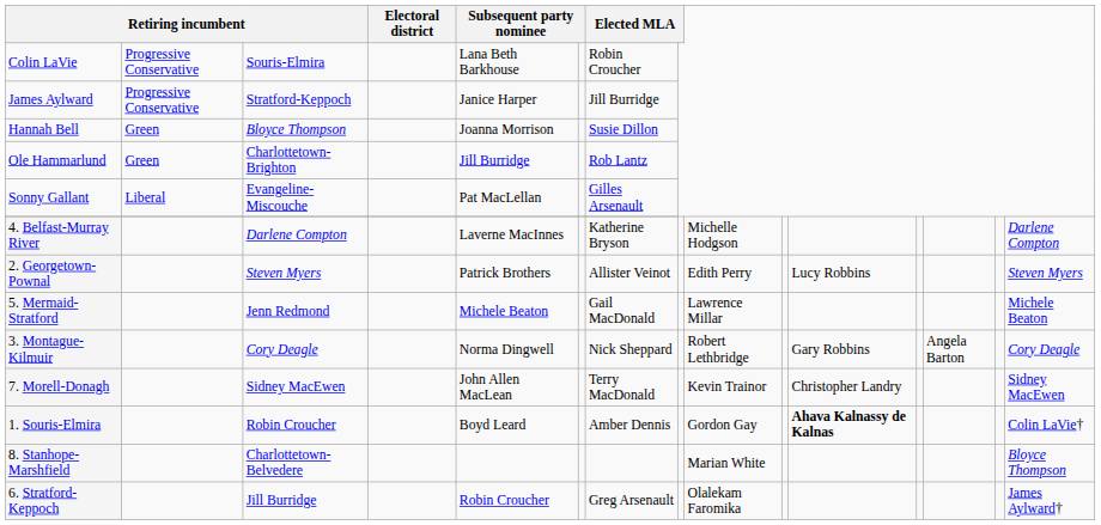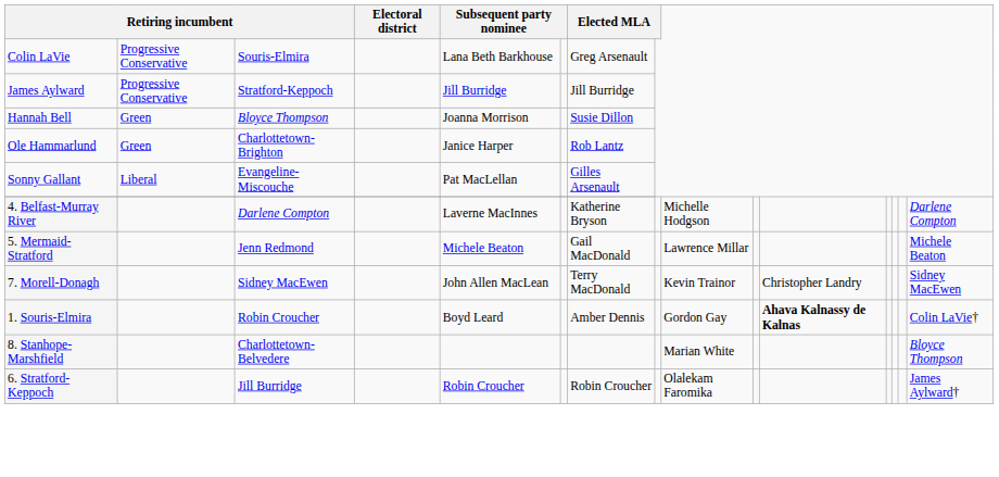 <table class="wikitable">
 <tr>
 <th colspan="3">Retiring incumbent</th>
 <th>Electoral district</th>
 <th colspan=2>Subsequent party nominee</th>
 <th colspan=2>Elected MLA</th>
 </tr>
 <tr>
 <td><a href='#'>Colin LaVie</a></td>
 <td><a href='#'>Progressive Conservative</a></td>
 <td><a href='#'>Souris-Elmira</a></td>
 <td></td>
 <td>Lana Beth Barkhouse</td>
 <td></td>
-<td>Robin Croucher</td>
+<td>Greg Arsenault</td>
 </tr>
 <tr>
 <td><a href='#'>James Aylward</a></td>
 <td><a href='#'>Progressive Conservative</a></td>
 <td><a href='#'>Stratford-Keppoch</a></td>
 <td></td>
-<td>Janice Harper</td>
+<td><a href='#'>Jill Burridge</a></td>
 <td></td>
 <td>Jill Burridge</td>
 </tr>
 <tr>
 <td><a href='#'>Hannah Bell</a></td>
 <td><a href='#'>Green</a></td>
 <td><em><a href='#'>Bloyce Thompson</a></em></td>
 <td></td>
 <td>Joanna Morrison</td>
 <td></td>
 <td><a href='#'>Susie Dillon</a></td>
 </tr>
 <tr>
 <td><a href='#'>Ole Hammarlund</a></td>
 <td><a href='#'>Green</a></td>
 <td><a href='#'>Charlottetown-Brighton</a></td>
 <td></td>
-<td><a href='#'>Jill Burridge</a></td>
+<td>Janice Harper</td>
 <td></td>
 <td><a href='#'>Rob Lantz</a></td>
 </tr>
 <tr>
 <td><a href='#'>Sonny Gallant</a></td>
 <td><a href='#'>Liberal</a></td>
 <td><a href='#'>Evangeline-Miscouche</a></td>
 <td></td>
 <td>Pat MacLellan</td>
 <td></td>
 <td><a href='#'>Gilles Arsenault</a></td>
 </tr>
 <tr>
 </tr>
 <tr>
 </tr>
 <tr>
 <td bgcolor="whitesmoke">4. <a href='#'>Belfast-Murray River</a></td>
 <td> </td>
 <td><em><a href='#'>Darlene Compton</a></em></td>
 <td></td>
 <td>Laverne MacInnes</td>
 <td></td>
 <td>Katherine Bryson</td>
 <td></td>
 <td>Michelle Hodgson</td>
 <td></td>
 <td></td>
 <td></td>
 <td></td>
 <td> </td>
 <td><em><a href='#'>Darlene Compton</a></em></td>
 </tr>
 <tr>
-<td bgcolor="whitesmoke">2. <a href='#'>Georgetown-Pownal</a></td>
-<td> </td>
-<td><em><a href='#'>Steven Myers</a></em></td>
-<td></td>
-<td>Patrick Brothers</td>
-<td></td>
-<td>Allister Veinot</td>
-<td></td>
-<td>Edith Perry</td>
-<td></td>
-<td>Lucy Robbins</td>
-<td></td>
-<td></td>
-<td> </td>
-<td><em><a href='#'>Steven Myers</a></em></td>
-</tr>
-<tr>
 <td bgcolor="whitesmoke">5. <a href='#'>Mermaid-Stratford</a></td>
 <td> </td>
 <td><a href='#'>Jenn Redmond</a></td>
 <td></td>
 <td><a href='#'>Michele Beaton</a></td>
 <td></td>
 <td>Gail MacDonald</td>
 <td></td>
 <td>Lawrence Millar</td>
 <td></td>
 <td></td>
 <td></td>
 <td></td>
 <td></td>
 <td><a href='#'>Michele Beaton</a></td>
-</tr>
-<tr>
-<td bgcolor="whitesmoke">3. <a href='#'>Montague-Kilmuir</a></td>
-<td> </td>
-<td><em><a href='#'>Cory Deagle</a></em></td>
-<td></td>
-<td>Norma Dingwell</td>
-<td></td>
-<td>Nick Sheppard</td>
-<td></td>
-<td>Robert Lethbridge</td>
-<td></td>
-<td>Gary Robbins</td>
-<td></td>
-<td>Angela Barton</td>
-<td> </td>
-<td><em><a href='#'>Cory Deagle</a></em></td>
 </tr>
 <tr>
 <td bgcolor="whitesmoke">7. <a href='#'>Morell-Donagh</a></td>
 <td> </td>
 <td><a href='#'>Sidney MacEwen</a></td>
 <td></td>
 <td>John Allen MacLean</td>
 <td></td>
 <td>Terry MacDonald</td>
 <td></td>
 <td>Kevin Trainor</td>
 <td></td>
 <td>Christopher Landry</td>
 <td></td>
 <td></td>
 <td> </td>
 <td><a href='#'>Sidney MacEwen</a></td>
 </tr>
 <tr>
 <td bgcolor="whitesmoke">1. <a href='#'>Souris-Elmira</a></td>
 <td> </td>
 <td><a href='#'>Robin Croucher</a></td>
 <td></td>
 <td>Boyd Leard</td>
 <td></td>
 <td>Amber Dennis</td>
 <td></td>
 <td>Gordon Gay</td>
 <td></td>
 <td><strong>Ahava Kalnassy de Kalnas</strong></td>
 <td></td>
 <td></td>
 <td></td>
 <td><a href='#'>Colin LaVie</a>†</td>
 </tr>
 <tr>
 <td bgcolor="whitesmoke">8. <a href='#'>Stanhope-Marshfield</a></td>
 <td> </td>
 <td><a href='#'>Charlottetown-Belvedere</a></td>
 <td></td>
 <td></td>
 <td></td>
 <td></td>
 <td></td>
 <td>Marian White</td>
 <td></td>
 <td></td>
 <td></td>
 <td></td>
 <td></td>
 <td><em><a href='#'>Bloyce Thompson</a></em></td>
 </tr>
 <tr>
 <td bgcolor="whitesmoke">6. <a href='#'>Stratford-Keppoch</a></td>
 <td> </td>
 <td><a href='#'>Jill Burridge</a></td>
 <td></td>
 <td><a href='#'>Robin Croucher</a></td>
 <td></td>
-<td>Greg Arsenault</td>
+<td>Robin Croucher</td>
 <td></td>
 <td>Olalekam Faromika</td>
 <td></td>
 <td></td>
 <td></td>
 <td></td>
 <td></td>
 <td><a href='#'>James Aylward</a>†</td>
 </tr>
 </table>
